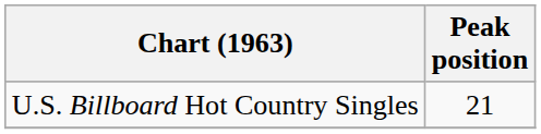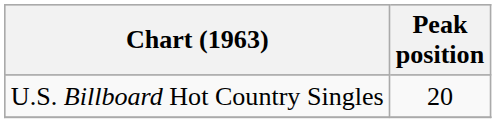 <table class="wikitable sortable">
 <tr>
 <th align="left">Chart (1963)</th>
 <th align="center">Peak<br>position</th>
 </tr>
 <tr>
 <td align="left">U.S. <em>Billboard</em> Hot Country Singles</td>
-<td align="center">21</td>
+<td align="center">20</td>
 </tr>
 <tr>
 </tr>
 </table>
